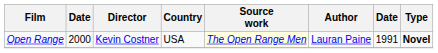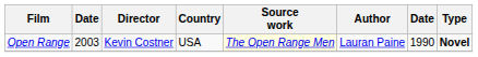 <table class="wikitable">
 <tr>
 <th>Film</th>
 <th>Date</th>
 <th>Director</th>
 <th>Country</th>
 <th>Source<br>work</th>
 <th>Author</th>
 <th>Date</th>
 <th>Type</th>
 </tr>
 <tr>
 <td><em><a href='#'>Open Range</a></em></td>
-<td>2000</td>
+<td>2003</td>
 <td><a href='#'>Kevin Costner</a></td>
 <td>USA</td>
 <td style="background: lightyellow;"><em><a href='#'>The Open Range Men</a></em></td>
 <td><a href='#'>Lauran Paine</a></td>
-<td>1991</td>
+<td>1990</td>
 <td><strong>Novel</strong></td>
 </tr>
 <tr>
 </tr>
 </table>
